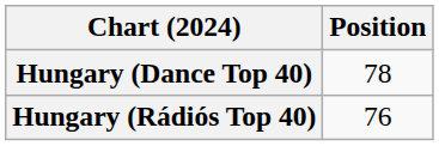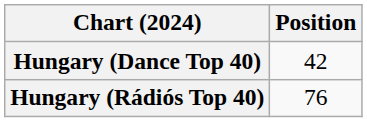 <table class="wikitable sortable plainrowheaders" style="text-align:center">
 <tr>
 <th scope="col">Chart (2024)</th>
 <th scope="col">Position</th>
 </tr>
 <tr>
 <th scope="row">Hungary (Dance Top 40)</th>
-<td>78</td>
+<td>42</td>
 </tr>
 <tr>
 <th scope="row">Hungary (Rádiós Top 40)</th>
 <td>76</td>
 </tr>
 </table>
